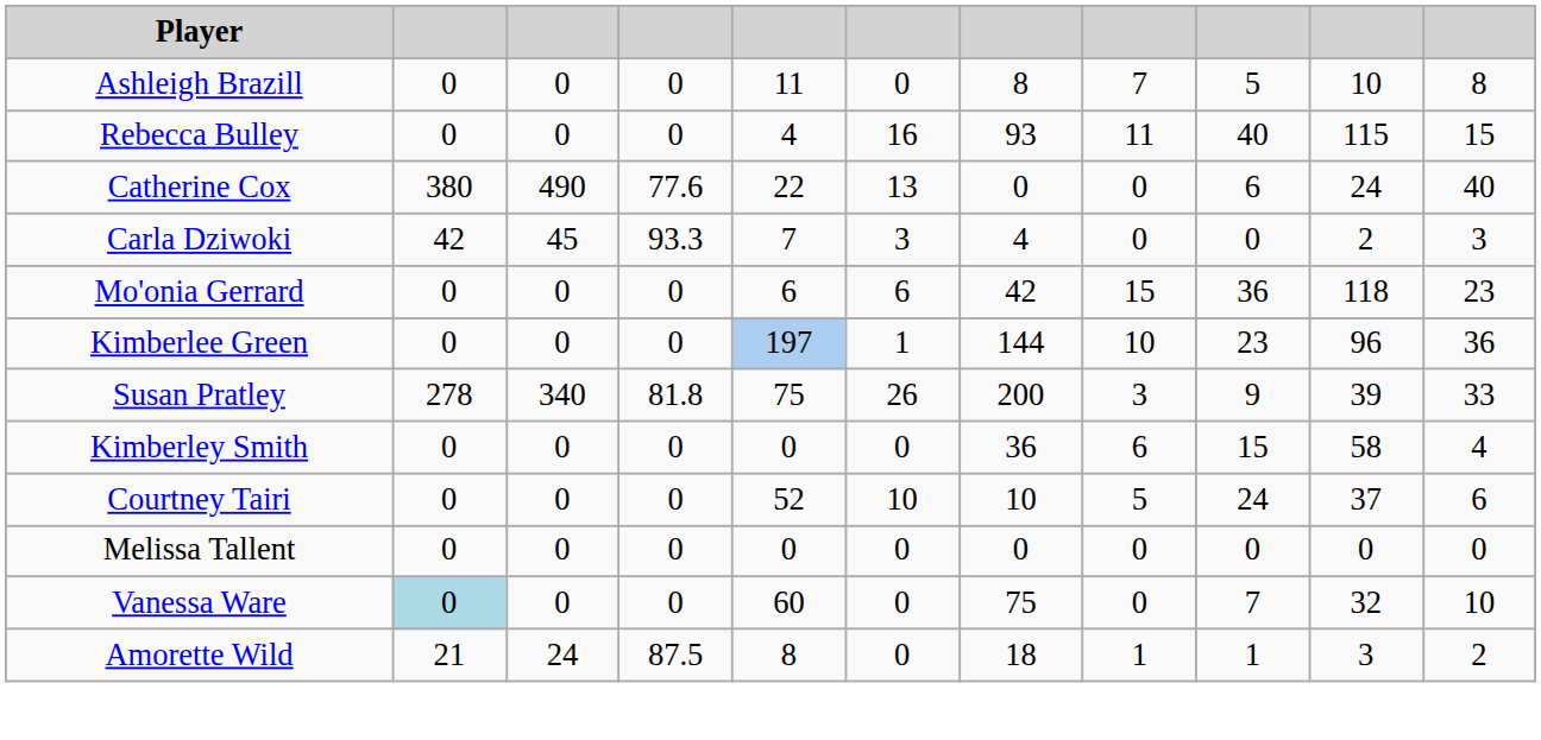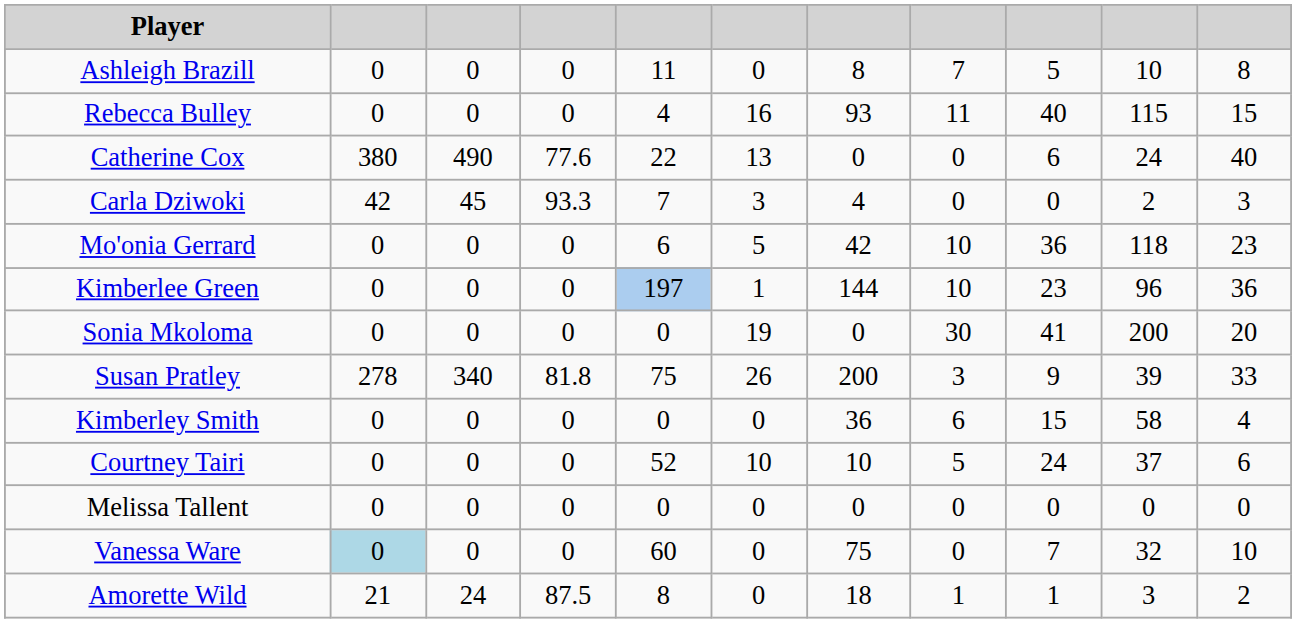 <table class="wikitable sortable" style="text-align:center; font-size:90%">
 <tr>
 <th width=170px style=background:lightgrey>Player</th>
 <th width=45px style=background:lightgrey></th>
 <th width=45px style=background:lightgrey></th>
 <th width=45px style=background:lightgrey></th>
 <th width=45px style=background:lightgrey></th>
 <th width=45px style=background:lightgrey></th>
 <th width=50px style=background:lightgrey></th>
 <th width=45px style=background:lightgrey></th>
 <th width=45px style=background:lightgrey></th>
 <th width=45px style=background:lightgrey></th>
 <th width=45px style=background:lightgrey></th>
 </tr>
 <tr>
 <td><a href='#'>Ashleigh Brazill</a></td>
 <td>0</td>
 <td>0</td>
 <td>0</td>
 <td>11</td>
 <td>0</td>
 <td>8</td>
 <td>7</td>
 <td>5</td>
 <td>10</td>
 <td>8</td>
 </tr>
 <tr>
 <td><a href='#'>Rebecca Bulley</a></td>
 <td>0</td>
 <td>0</td>
 <td>0</td>
 <td>4</td>
 <td>16</td>
 <td>93</td>
 <td>11</td>
 <td>40</td>
 <td>115</td>
 <td>15</td>
 </tr>
 <tr>
 <td><a href='#'>Catherine Cox</a></td>
 <td>380</td>
 <td>490</td>
 <td>77.6</td>
 <td>22</td>
 <td>13</td>
 <td>0</td>
 <td>0</td>
 <td>6</td>
 <td>24</td>
 <td>40</td>
 </tr>
 <tr>
 <td><a href='#'>Carla Dziwoki</a></td>
 <td>42</td>
 <td>45</td>
 <td>93.3</td>
 <td>7</td>
 <td>3</td>
 <td>4</td>
 <td>0</td>
 <td>0</td>
 <td>2</td>
 <td>3</td>
 </tr>
 <tr>
 <td><a href='#'>Mo'onia Gerrard</a></td>
 <td>0</td>
 <td>0</td>
 <td>0</td>
 <td>6</td>
-<td>6</td>
+<td>5</td>
 <td>42</td>
-<td>15</td>
+<td>10</td>
 <td>36</td>
 <td>118</td>
 <td>23</td>
 </tr>
 <tr>
 <td><a href='#'>Kimberlee Green</a></td>
 <td>0</td>
 <td>0</td>
 <td>0</td>
 <td bgcolor=#ABCDEF>197</td>
 <td>1</td>
 <td>144</td>
 <td>10</td>
 <td>23</td>
 <td>96</td>
 <td>36</td>
+</tr>
+<tr>
+<td><a href='#'>Sonia Mkoloma</a></td>
+<td>0</td>
+<td>0</td>
+<td>0</td>
+<td>0</td>
+<td>19</td>
+<td>0</td>
+<td>30</td>
+<td>41</td>
+<td>200</td>
+<td>20</td>
 </tr>
 <tr>
 <td><a href='#'>Susan Pratley</a></td>
 <td>278</td>
 <td>340</td>
 <td>81.8</td>
 <td>75</td>
 <td>26</td>
 <td>200</td>
 <td>3</td>
 <td>9</td>
 <td>39</td>
 <td>33</td>
 </tr>
 <tr>
 <td><a href='#'>Kimberley Smith</a></td>
 <td>0</td>
 <td>0</td>
 <td>0</td>
 <td>0</td>
 <td>0</td>
 <td>36</td>
 <td>6</td>
 <td>15</td>
 <td>58</td>
 <td>4</td>
 </tr>
 <tr>
 <td><a href='#'>Courtney Tairi</a></td>
 <td>0</td>
 <td>0</td>
 <td>0</td>
 <td>52</td>
 <td>10</td>
 <td>10</td>
 <td>5</td>
 <td>24</td>
 <td>37</td>
 <td>6</td>
 </tr>
 <tr>
 <td>Melissa Tallent</td>
 <td>0</td>
 <td>0</td>
 <td>0</td>
 <td>0</td>
 <td>0</td>
 <td>0</td>
 <td>0</td>
 <td>0</td>
 <td>0</td>
 <td>0</td>
 </tr>
 <tr>
 <td><a href='#'>Vanessa Ware</a></td>
 <td style="background: lightblue;">0</td>
 <td>0</td>
 <td>0</td>
 <td>60</td>
 <td>0</td>
 <td>75</td>
 <td>0</td>
 <td>7</td>
 <td>32</td>
 <td>10</td>
 </tr>
 <tr>
 <td><a href='#'>Amorette Wild</a></td>
 <td>21</td>
 <td>24</td>
 <td>87.5</td>
 <td>8</td>
 <td>0</td>
 <td>18</td>
 <td>1</td>
 <td>1</td>
 <td>3</td>
 <td>2</td>
 </tr>
 </table>
